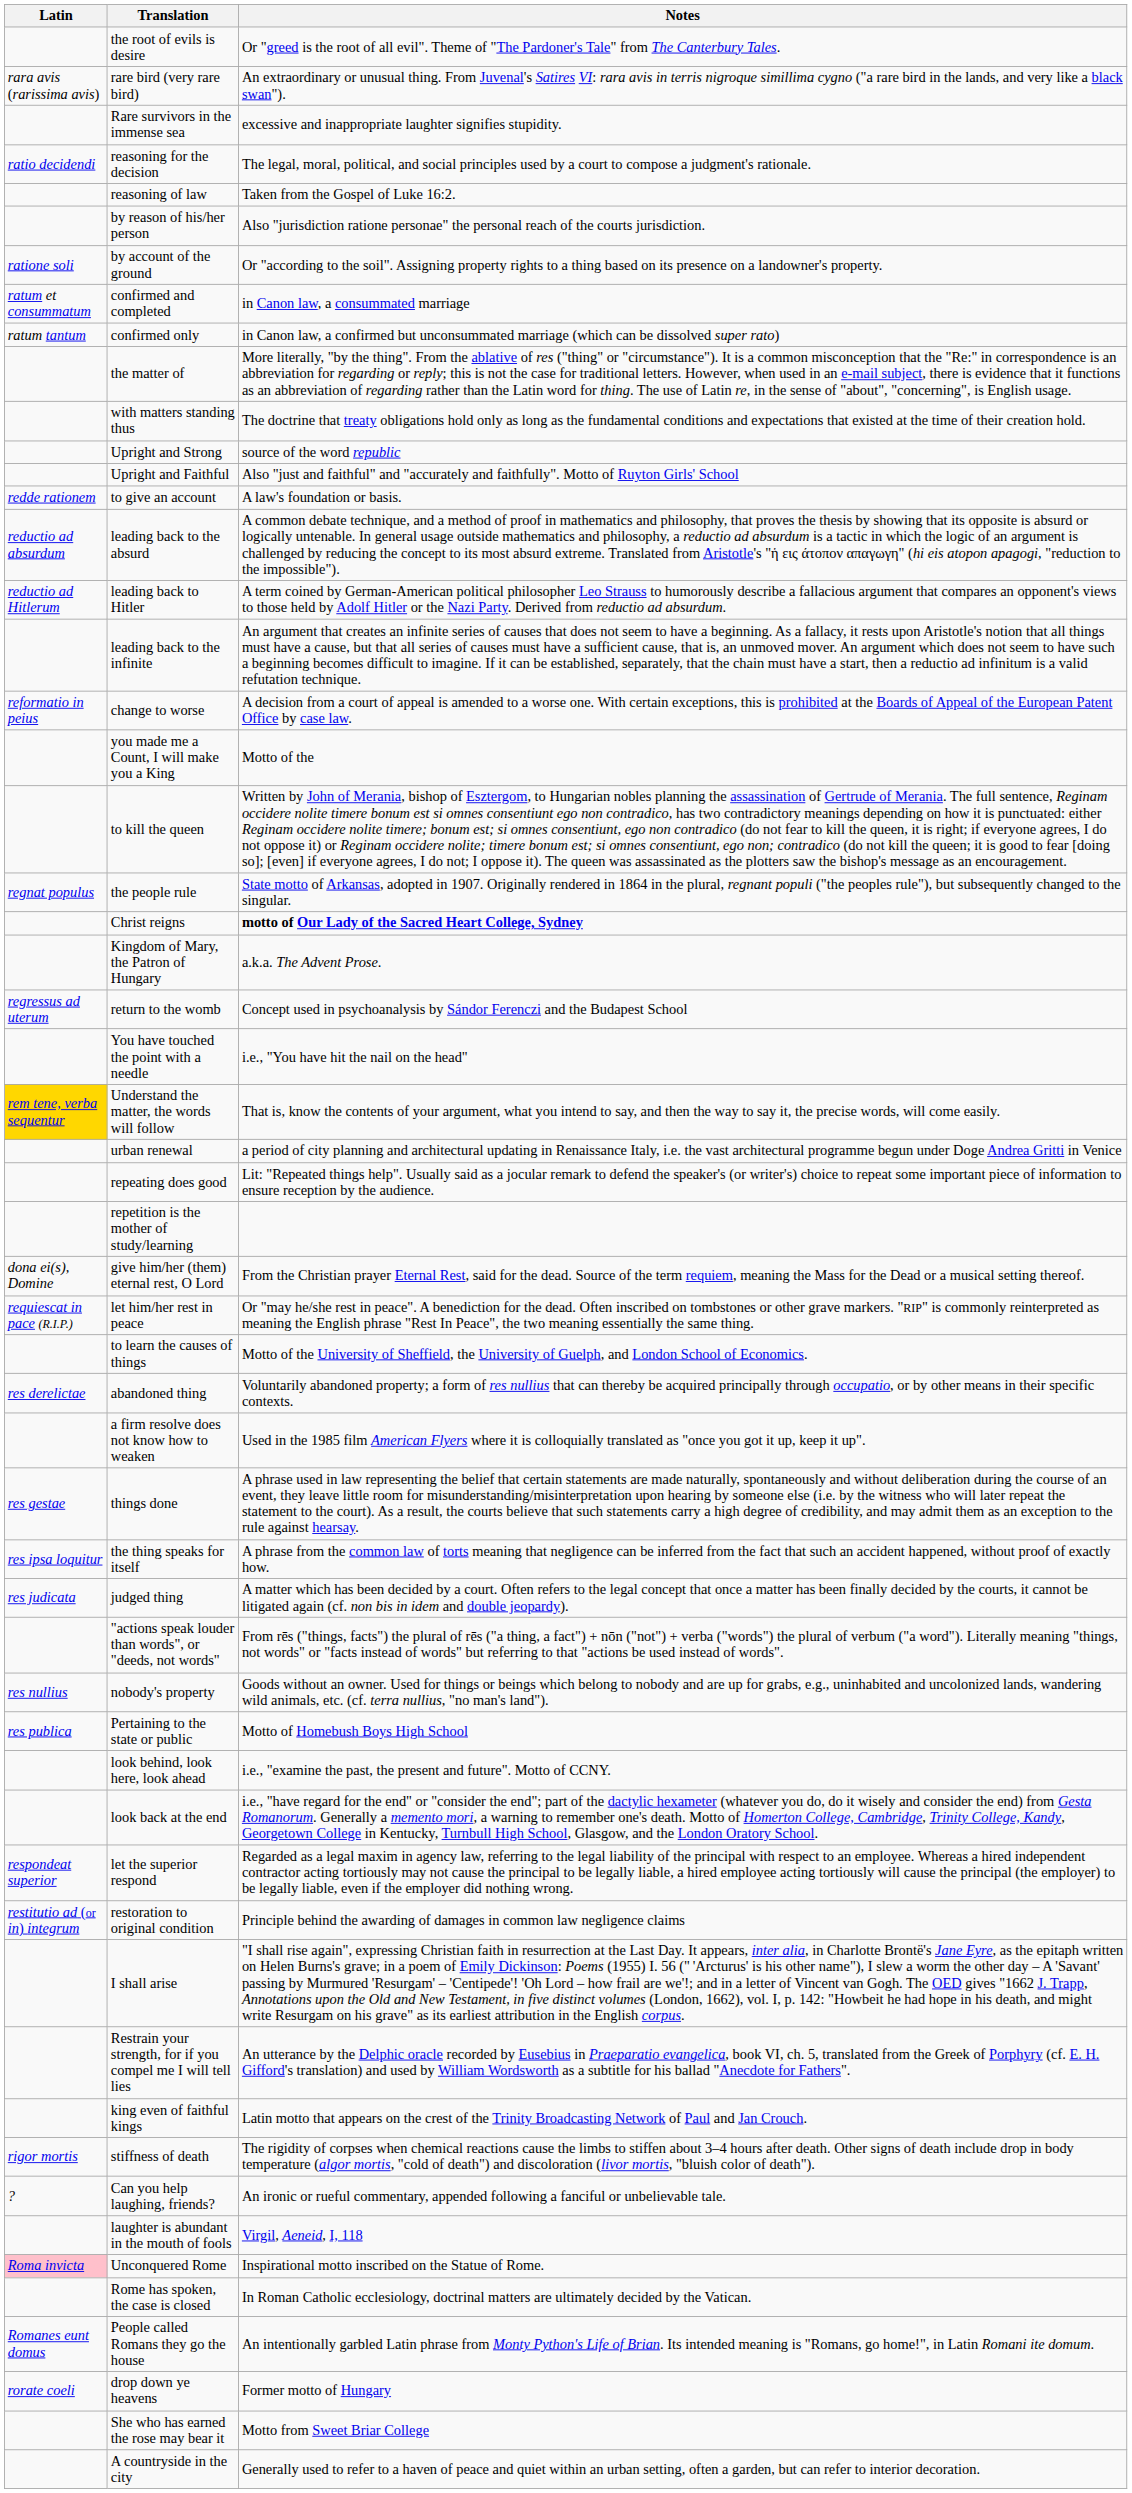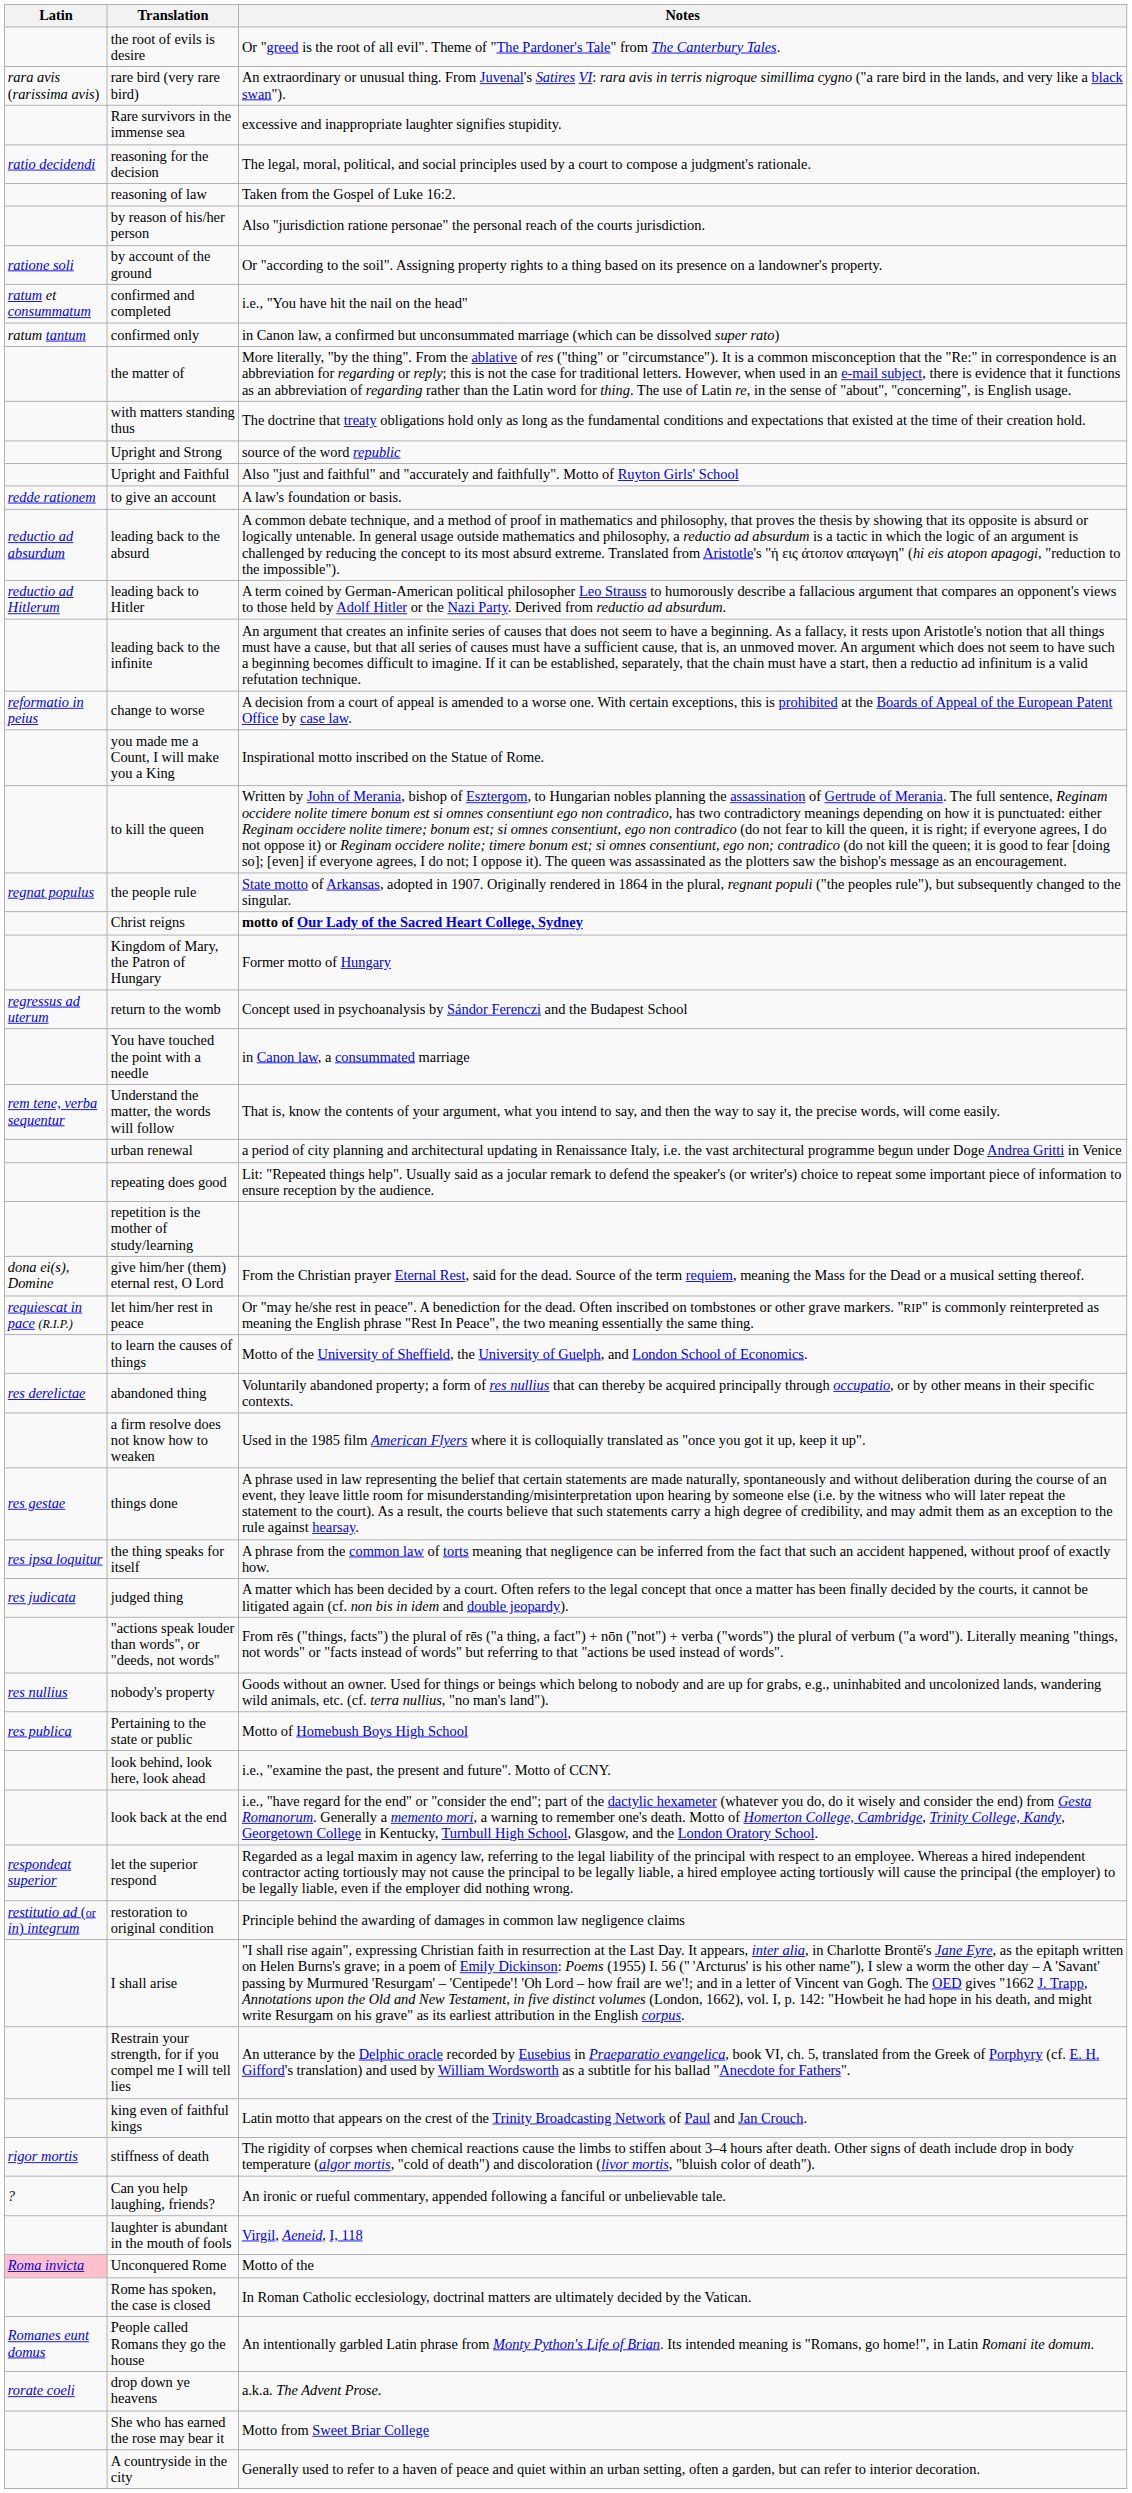 <table class="wikitable">
 <tr>
 <th>Latin</th>
 <th>Translation</th>
 <th>Notes</th>
 </tr>
 <tr>
 <td><em></em></td>
 <td>the root of evils is desire</td>
 <td>Or "<a href='#'>greed</a> is the root of all evil". Theme of "<a href='#'>The Pardoner's Tale</a>" from <em><a href='#'>The Canterbury Tales</a></em>.</td>
 </tr>
 <tr>
 <td><em>rara avis</em> (<em>rarissima avis</em>)</td>
 <td>rare bird (very rare bird)</td>
 <td>An extraordinary or unusual thing. From <a href='#'>Juvenal</a>'s <em><a href='#'>Satires</a> <a href='#'>VI</a></em>: <em>rara avis in terris nigroque simillima cygno</em> ("a rare bird in the lands, and very like a <a href='#'>black swan</a>").</td>
 </tr>
 <tr>
 <td><em></em></td>
 <td>Rare survivors in the immense sea</td>
 <td>excessive and inappropriate laughter signifies stupidity.</td>
 </tr>
 <tr>
 <td><em><a href='#'>ratio decidendi</a></em></td>
 <td>reasoning for the decision</td>
 <td>The legal, moral, political, and social principles used by a court to compose a judgment's rationale.</td>
 </tr>
 <tr>
 <td><em></em></td>
 <td>reasoning of law</td>
 <td>Taken from the Gospel of Luke 16:2.</td>
 </tr>
 <tr>
 <td><em></em></td>
 <td>by reason of his/her person</td>
 <td>Also "jurisdiction ratione personae" the personal reach of the courts jurisdiction.</td>
 </tr>
 <tr>
 <td><em><a href='#'>ratione soli</a></em></td>
 <td>by account of the ground</td>
 <td>Or "according to the soil". Assigning property rights to a thing based on its presence on a landowner's property.</td>
 </tr>
 <tr>
 <td><em><a href='#'>ratum</a> et <a href='#'>consummatum</a></em></td>
 <td>confirmed and completed</td>
-<td>in <a href='#'>Canon law</a>, a <a href='#'>consummated</a> marriage</td>
+<td>i.e., "You have hit the nail on the head"</td>
 </tr>
 <tr>
 <td><em>ratum <a href='#'>tantum</a></em></td>
 <td>confirmed only</td>
 <td>in Canon law, a confirmed but unconsummated marriage (which can be dissolved <em>super rato</em>)</td>
 </tr>
 <tr>
 <td><em></em></td>
 <td> the matter of</td>
 <td>More literally, "by the thing". From the <a href='#'>ablative</a> of <em>res</em> ("thing" or "circumstance"). It is a common misconception that the "Re:" in correspondence is an abbreviation for <em>regarding</em> or <em>reply</em>; this is not the case for traditional letters. However, when used in an <a href='#'>e-mail subject</a>, there is evidence that it functions as an abbreviation of <em>regarding</em> rather than the Latin word for <em>thing</em>. The use of Latin <em>re</em>, in the sense of "about", "concerning", is English usage. </td>
 </tr>
 <tr>
 <td><em></em></td>
 <td>with matters standing thus</td>
 <td>The doctrine that <a href='#'>treaty</a> obligations hold only as long as the fundamental conditions and expectations that existed at the time of their creation hold.</td>
 </tr>
 <tr>
 <td><em></em></td>
 <td>Upright and Strong</td>
 <td>source of the word <em><a href='#'>republic</a></em></td>
 </tr>
 <tr>
 <td><em></em></td>
 <td>Upright and Faithful</td>
 <td>Also "just and faithful" and "accurately and faithfully". Motto of <a href='#'>Ruyton Girls' School</a></td>
 </tr>
 <tr>
 <td><em><a href='#'>redde rationem</a></em></td>
 <td>to give an account</td>
 <td>A law's foundation or basis.</td>
 </tr>
 <tr>
 <td><em><a href='#'>reductio ad absurdum</a></em></td>
 <td>leading back to the absurd</td>
 <td>A common debate technique, and a method of proof in mathematics and philosophy, that proves the thesis by showing that its opposite is absurd or logically untenable. In general usage outside mathematics and philosophy, a <em>reductio ad absurdum</em> is a tactic in which the logic of an argument is challenged by reducing the concept to its most absurd extreme. Translated from <a href='#'>Aristotle</a>'s "ἡ εις άτοπον απαγωγη" (<em>hi eis atopon apagogi</em>, "reduction to the impossible").</td>
 </tr>
 <tr>
 <td><em><a href='#'>reductio ad Hitlerum</a></em></td>
 <td>leading back to Hitler</td>
 <td>A term coined by German-American political philosopher <a href='#'>Leo Strauss</a> to humorously describe a fallacious argument that compares an opponent's views to those held by <a href='#'>Adolf Hitler</a> or the <a href='#'>Nazi Party</a>. Derived from <em>reductio ad absurdum</em>.</td>
 </tr>
 <tr>
 <td><em></em></td>
 <td>leading back to the infinite</td>
 <td>An argument that creates an infinite series of causes that does not seem to have a beginning. As a fallacy, it rests upon Aristotle's notion that all things must have a cause, but that all series of causes must have a sufficient cause, that is, an unmoved mover. An argument which does not seem to have such a beginning becomes difficult to imagine. If it can be established, separately, that the chain must have a start, then a reductio ad infinitum is a valid refutation technique.</td>
 </tr>
 <tr>
 <td><em><a href='#'>reformatio in peius</a></em></td>
 <td>change to worse</td>
 <td>A decision from a court of appeal is amended to a worse one. With certain exceptions, this is <a href='#'>prohibited</a> at the <a href='#'>Boards of Appeal of the European Patent Office</a> by <a href='#'>case law</a>.</td>
 </tr>
 <tr>
 <td><em></em></td>
 <td>you made me a Count, I will make you a King</td>
-<td>Motto of the </td>
+<td>Inspirational motto inscribed on the Statue of Rome.</td>
 </tr>
 <tr>
 <td><em></em></td>
 <td>to kill the queen</td>
 <td>Written by <a href='#'>John of Merania</a>, bishop of <a href='#'>Esztergom</a>, to Hungarian nobles planning the <a href='#'>assassination</a> of <a href='#'>Gertrude of Merania</a>. The full sentence, <em>Reginam occidere nolite timere bonum est si omnes consentiunt ego non contradico</em>, has two contradictory meanings depending on how it is punctuated: either <em>Reginam occidere nolite timere; bonum est; si omnes consentiunt, ego non contradico</em> (do not fear to kill the queen, it is right; if everyone agrees, I do not oppose it) or <em>Reginam occidere nolite; timere bonum est; si omnes consentiunt, ego non; contradico</em> (do not kill the queen; it is good to fear [doing so]; [even] if everyone agrees, I do not; I oppose it). The queen was assassinated as the plotters saw the bishop's message as an encouragement.</td>
 </tr>
 <tr>
 <td><em><a href='#'>regnat populus</a></em></td>
 <td>the people rule</td>
 <td><a href='#'>State motto</a> of <a href='#'>Arkansas</a>, adopted in 1907. Originally rendered in 1864 in the plural, <em>regnant populi</em> ("the peoples rule"), but subsequently changed to the singular.</td>
 </tr>
 <tr>
 <td><em></em></td>
 <td>Christ reigns</td>
 <td><strong>motto of <a href='#'>Our Lady of the Sacred Heart College, Sydney</a></strong></td>
 </tr>
 <tr>
 <td><em></em></td>
 <td>Kingdom of Mary, the Patron of Hungary</td>
-<td>a.k.a. <em>The Advent Prose</em>.</td>
+<td>Former motto of <a href='#'>Hungary</a></td>
 </tr>
 <tr>
 <td><em><a href='#'>regressus ad uterum</a></em></td>
 <td>return to the womb</td>
 <td>Concept used in psychoanalysis by <a href='#'>Sándor Ferenczi</a> and the Budapest School</td>
 </tr>
 <tr>
 <td><em></em></td>
 <td>You have touched the point with a needle</td>
-<td>i.e., "You have hit the nail on the head"</td>
+<td>in <a href='#'>Canon law</a>, a <a href='#'>consummated</a> marriage</td>
 </tr>
 <tr>
-<td style="background: gold;"><em><a href='#'>rem tene, verba sequentur</a></em></td>
+<td><em><a href='#'>rem tene, verba sequentur</a></em></td>
 <td>Understand the matter, the words will follow</td>
 <td>That is, know the contents of your argument, what you intend to say, and then the way to say it, the precise words, will come easily.</td>
 </tr>
 <tr>
 <td><em></em></td>
 <td>urban renewal</td>
 <td>a period of city planning and architectural updating in Renaissance Italy, i.e. the vast architectural programme begun under Doge <a href='#'>Andrea Gritti</a> in Venice</td>
 </tr>
 <tr>
 <td><em></em></td>
 <td>repeating does good</td>
 <td>Lit: "Repeated things help". Usually said as a jocular remark to defend the speaker's (or writer's) choice to repeat some important piece of information to ensure reception by the audience.</td>
 </tr>
 <tr>
 <td><em></em></td>
 <td>repetition is the mother of study/learning</td>
 <td></td>
 </tr>
 <tr>
 <td><em> dona ei(s), Domine</em></td>
 <td>give him/her (them) eternal rest, O Lord</td>
 <td>From the Christian prayer <a href='#'>Eternal Rest</a>, said for the dead. Source of the term <a href='#'>requiem</a>, meaning the Mass for the Dead or a musical setting thereof.</td>
 </tr>
 <tr>
 <td><em><a href='#'>requiescat in pace</a> <small>(R.I.P.)</small></em></td>
 <td>let him/her rest in peace</td>
 <td>Or "may he/she rest in peace". A benediction for the dead. Often inscribed on tombstones or other grave markers. "<small>RIP</small>" is commonly reinterpreted as meaning the English phrase "Rest In Peace", the two meaning essentially the same thing.</td>
 </tr>
 <tr>
 <td><em></em></td>
 <td>to learn the causes of things</td>
 <td>Motto of the <a href='#'>University of Sheffield</a>, the <a href='#'>University of Guelph</a>, and <a href='#'>London School of Economics</a>.</td>
 </tr>
 <tr>
 <td><em><a href='#'>res derelictae</a></em></td>
 <td>abandoned thing</td>
 <td>Voluntarily abandoned property; a form of <em><a href='#'>res nullius</a></em> that can thereby be acquired principally through <em><a href='#'>occupatio</a></em>, or by other means in their specific contexts.</td>
 </tr>
 <tr>
 <td><em></em></td>
 <td>a firm resolve does not know how to weaken</td>
 <td>Used in the 1985 film <em><a href='#'>American Flyers</a></em> where it is colloquially translated as "once you got it up, keep it up".</td>
 </tr>
 <tr>
 <td><em><a href='#'>res gestae</a></em></td>
 <td>things done</td>
 <td>A phrase used in law representing the belief that certain statements are made naturally, spontaneously and without deliberation during the course of an event, they leave little room for misunderstanding/misinterpretation upon hearing by someone else (i.e. by the witness who will later repeat the statement to the court). As a result, the courts believe that such statements carry a high degree of credibility, and may admit them as an exception to the rule against <a href='#'>hearsay</a>.</td>
 </tr>
 <tr>
 <td><em><a href='#'>res ipsa loquitur</a></em></td>
 <td>the thing speaks for itself</td>
 <td>A phrase from the <a href='#'>common law</a> of <a href='#'>torts</a> meaning that negligence can be inferred from the fact that such an accident happened, without proof of exactly how.</td>
 </tr>
 <tr>
 <td><em><a href='#'>res judicata</a></em></td>
 <td>judged thing</td>
 <td>A matter which has been decided by a court. Often refers to the legal concept that once a matter has been finally decided by the courts, it cannot be litigated again (cf. <em>non bis in idem</em> and <a href='#'>double jeopardy</a>).</td>
 </tr>
 <tr>
 <td><em></em></td>
 <td>"actions speak louder than words", or "deeds, not words"</td>
 <td>From rēs ("things, facts") the plural of rēs ("a thing, a fact") + nōn ("not") + verba ("words") the plural of verbum ("a word"). Literally meaning "things, not words" or "facts instead of words" but referring to that "actions be used instead of words".</td>
 </tr>
 <tr>
 <td><em><a href='#'>res nullius</a></em></td>
 <td>nobody's property</td>
 <td>Goods without an owner. Used for things or beings which belong to nobody and are up for grabs, e.g., uninhabited and uncolonized lands, wandering wild animals, etc. (cf. <em>terra nullius</em>, "no man's land").</td>
 </tr>
 <tr>
 <td><em><a href='#'>res publica</a></em></td>
 <td>Pertaining to the state or public</td>
 <td>Motto of <a href='#'>Homebush Boys High School</a></td>
 </tr>
 <tr>
 <td><em></em></td>
 <td>look behind, look here, look ahead</td>
 <td>i.e., "examine the past, the present and future". Motto of CCNY.</td>
 </tr>
 <tr>
 <td><em></em></td>
 <td>look back at the end</td>
 <td>i.e., "have regard for the end" or "consider the end"; part of the <a href='#'>dactylic hexameter</a>  (whatever you do, do it wisely and consider the end) from <em><a href='#'>Gesta Romanorum</a></em>. Generally a <em><a href='#'>memento mori</a></em>, a warning to remember one's death. Motto of <em><a href='#'>Homerton College, Cambridge</a></em>, <em><a href='#'>Trinity College, Kandy</a></em>, <a href='#'>Georgetown College</a> in Kentucky, <a href='#'>Turnbull High School</a>, Glasgow, and the <a href='#'>London Oratory School</a>.</td>
 </tr>
 <tr>
 <td><em><a href='#'>respondeat superior</a></em></td>
 <td>let the superior respond</td>
 <td>Regarded as a legal maxim in agency law, referring to the legal liability of the principal with respect to an employee. Whereas a hired independent contractor acting tortiously may not cause the principal to be legally liable, a hired employee acting tortiously will cause the principal (the employer) to be legally liable, even if the employer did nothing wrong.</td>
 </tr>
 <tr>
 <td><a href='#'><em>restitutio ad</em> (<small>or</small> <em>in</em>) <em>integrum</em></a></td>
 <td>restoration to original condition</td>
 <td>Principle behind the awarding of damages in common law negligence claims</td>
 </tr>
 <tr>
 <td><em></em></td>
 <td>I shall arise</td>
 <td>"I shall rise again", expressing Christian faith in resurrection at the Last Day. It appears, <em><a href='#'>inter alia</a></em>, in Charlotte Brontë's <em><a href='#'>Jane Eyre</a></em>, as the epitaph written on Helen Burns's grave; in a poem of  <a href='#'>Emily Dickinson</a>: <em>Poems</em> (1955) I. 56 (" 'Arcturus' is his other name"), I slew a worm the other day – A 'Savant' passing by Murmured 'Resurgam' – 'Centipede'! 'Oh Lord – how frail are we'!; and in a letter of Vincent van Gogh.  The <a href='#'>OED</a> gives "1662 <a href='#'>J. Trapp</a>, <em>Annotations upon the Old and New Testament, in five distinct volumes</em> (London, 1662), vol. I, p. 142: "Howbeit he had hope in his death, and might write Resurgam on his grave" as its earliest attribution in the English <em><a href='#'>corpus</a></em>.</td>
 </tr>
 <tr>
 <td><em></em></td>
 <td>Restrain your strength, for if you compel me I will tell lies</td>
 <td>An utterance by the <a href='#'>Delphic oracle</a> recorded by <a href='#'>Eusebius</a> in <em><a href='#'>Praeparatio evangelica</a></em>, book VI, ch. 5, translated from the Greek of <a href='#'>Porphyry</a> (cf. <a href='#'>E. H. Gifford</a>'s translation) and used by <a href='#'>William Wordsworth</a> as a subtitle for his ballad "<a href='#'>Anecdote for Fathers</a>".</td>
 </tr>
 <tr>
 <td><em></em></td>
 <td>king even of faithful kings</td>
 <td>Latin motto that appears on the crest of the <a href='#'>Trinity Broadcasting Network</a> of <a href='#'>Paul</a> and <a href='#'>Jan Crouch</a>.</td>
 </tr>
 <tr>
 <td><em><a href='#'>rigor mortis</a></em></td>
 <td>stiffness of death</td>
 <td>The rigidity of corpses when chemical reactions cause the limbs to stiffen about 3–4 hours after death. Other signs of death include drop in body temperature (<em><a href='#'>algor mortis</a></em>, "cold of death") and discoloration (<em><a href='#'>livor mortis</a></em>, "bluish color of death").</td>
 </tr>
 <tr>
 <td><em>?</em></td>
 <td>Can you help laughing, friends?</td>
 <td>An ironic or rueful commentary, appended following a fanciful or unbelievable tale.</td>
 </tr>
 <tr>
 <td><em></em></td>
 <td>laughter is abundant in the mouth of fools</td>
 <td><a href='#'>Virgil</a>, <em><a href='#'>Aeneid</a></em>, <a href='#'>I, 118</a></td>
 </tr>
 <tr>
 <td style="background: pink;"><em><a href='#'>Roma invicta</a></em></td>
 <td>Unconquered Rome</td>
-<td>Inspirational motto inscribed on the Statue of Rome.</td>
+<td>Motto of the </td>
 </tr>
 <tr>
 <td><em></em></td>
 <td>Rome has spoken, the case is closed</td>
 <td>In Roman Catholic ecclesiology, doctrinal matters are ultimately decided by the Vatican.</td>
 </tr>
 <tr>
 <td><em><a href='#'>Romanes eunt domus</a></em></td>
 <td>People called Romans they go the house</td>
 <td>An intentionally garbled Latin phrase from <em><a href='#'>Monty Python's Life of Brian</a></em>. Its intended meaning is "Romans, go home!", in Latin <em>Romani ite domum</em>.</td>
 </tr>
 <tr>
 <td><em><a href='#'>rorate coeli</a></em></td>
 <td>drop down ye heavens</td>
-<td>Former motto of <a href='#'>Hungary</a></td>
+<td>a.k.a. <em>The Advent Prose</em>.</td>
 </tr>
 <tr>
 <td><em></em></td>
 <td>She who has earned the rose may bear it</td>
 <td>Motto from <a href='#'>Sweet Briar College</a></td>
 </tr>
 <tr>
 <td><em></em></td>
 <td>A countryside in the city</td>
 <td>Generally used to refer to a haven of peace and quiet within an urban setting, often a garden, but can refer to interior decoration.</td>
 </tr>
 </table>
